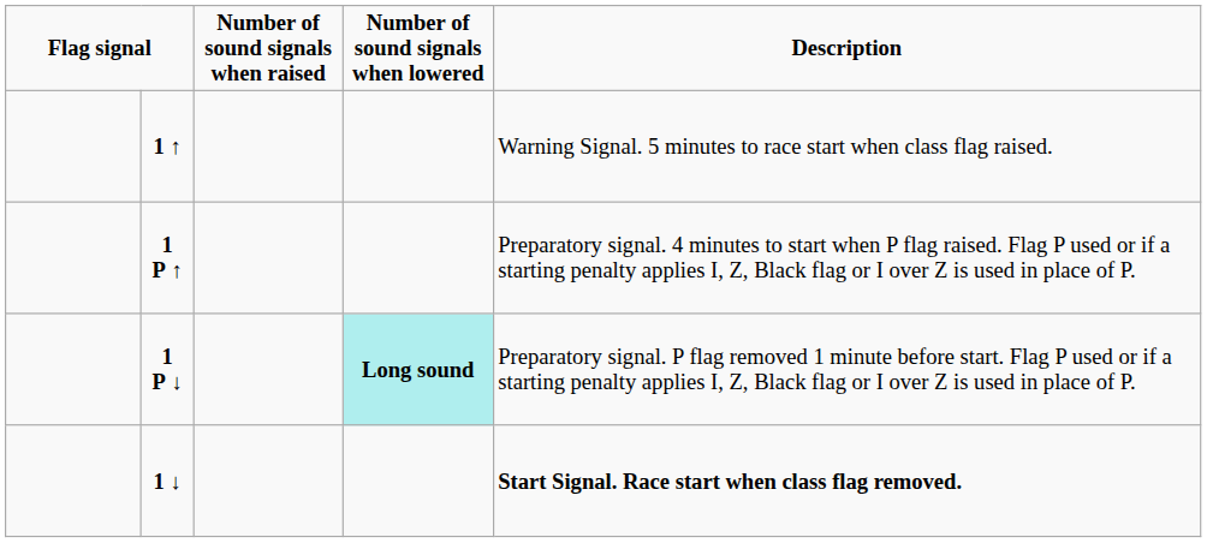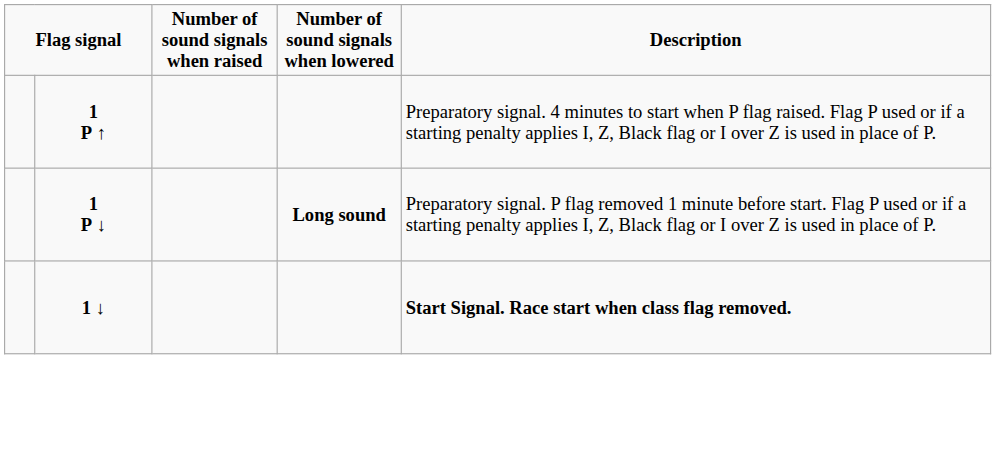 <table class="wikitable">
 <tr style="text-align: center; font-weight: bold;">
 <td colspan="2" width="120px">Flag signal</td>
 <td width="100px">Number of sound signals when raised</td>
 <td width="100px">Number of sound signals when lowered</td>
 <td width="500px">Description</td>
-</tr>
-<tr style="height:80px">
-<td width="90px"></td>
-<td width="30px" align="center"><strong>1</strong> <strong>↑</strong></td>
-<td></td>
-<td></td>
-<td>Warning Signal. 5 minutes to race start when class flag raised.</td>
 </tr>
 <tr style="height:80px">
 <td> </td>
 <td align="center"><strong>1</strong><br><strong>P</strong> <strong>↑</strong></td>
 <td></td>
 <td></td>
 <td>Preparatory signal. 4 minutes to start when P flag raised. Flag P used or if a starting penalty applies I, Z, Black flag or I over Z is used in place of P.</td>
 </tr>
 <tr style="height:80px">
 <td> </td>
 <td align="center"><strong>1</strong><br><strong>P</strong> <strong>↓</strong></td>
 <td></td>
-<td align="center" style="background: paleturquoise;"> <strong>Long sound</strong></td>
+<td align="center"> <strong>Long sound</strong></td>
 <td>Preparatory signal. P flag removed 1 minute before start.  Flag P used or if a starting penalty applies I, Z, Black flag or I over Z is used in place of P.</td>
 </tr>
 <tr style="height:80px">
 <td></td>
 <td align="center"><strong>1</strong> <strong>↓</strong></td>
 <td></td>
 <td></td>
 <td><strong>Start Signal.  Race start when class flag removed.</strong></td>
 </tr>
 </table>
